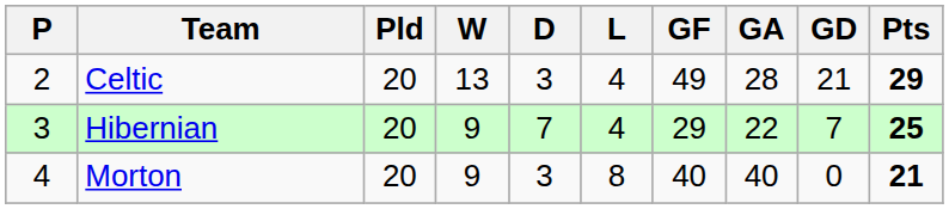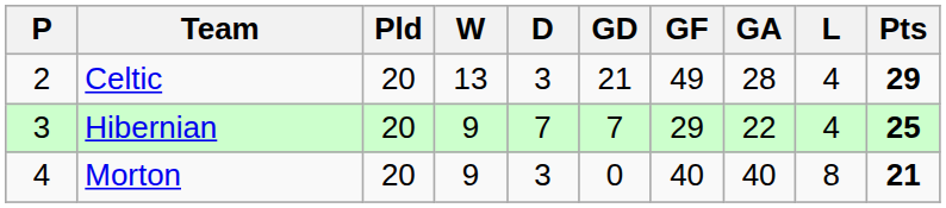 <table class="wikitable" style="text-align: center;">
 <tr>
 <th width=30>P</th>
 <th width=140>Team</th>
 <th width=30>Pld</th>
 <th width=30>W</th>
 <th width=30>D</th>
-<th width=30>L</th>
+<th width=30>GD</th>
 <th width=30>GF</th>
 <th width=30>GA</th>
-<th width=30>GD</th>
+<th width=30>L</th>
 <th width=30>Pts</th>
 </tr>
 <tr>
 <td>2</td>
 <td align=left><a href='#'>Celtic</a></td>
 <td>20</td>
 <td>13</td>
 <td>3</td>
-<td>4</td>
+<td>21</td>
 <td>49</td>
 <td>28</td>
-<td>21</td>
+<td>4</td>
 <td><strong>29</strong></td>
 </tr>
 <tr style="background:#ccffcc;">
 <td>3</td>
 <td align=left><a href='#'>Hibernian</a></td>
 <td>20</td>
 <td>9</td>
 <td>7</td>
-<td>4</td>
+<td>7</td>
 <td>29</td>
 <td>22</td>
-<td>7</td>
+<td>4</td>
 <td><strong>25</strong></td>
 </tr>
 <tr>
 <td>4</td>
 <td align=left><a href='#'>Morton</a></td>
 <td>20</td>
 <td>9</td>
 <td>3</td>
-<td>8</td>
+<td>0</td>
 <td>40</td>
 <td>40</td>
-<td>0</td>
+<td>8</td>
 <td><strong>21</strong></td>
 </tr>
 </table>
